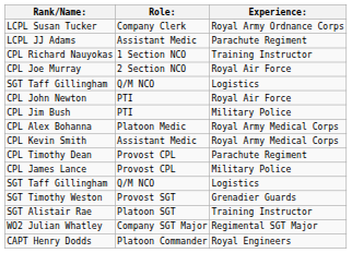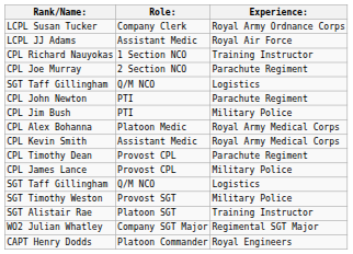 <table class="wikitable">
 <tr>
 <th>Rank/Name:</th>
 <th>Role:</th>
 <th>Experience:</th>
 </tr>
 <tr>
 <td>LCPL Susan Tucker</td>
 <td>Company Clerk</td>
 <td>Royal Army Ordnance Corps</td>
 </tr>
 <tr>
 <td>LCPL JJ Adams</td>
 <td>Assistant Medic</td>
-<td>Parachute Regiment</td>
+<td>Royal Air Force</td>
 </tr>
 <tr>
 <td>CPL Richard Nauyokas</td>
 <td>1 Section NCO</td>
 <td>Training Instructor</td>
 </tr>
 <tr>
 <td>CPL Joe Murray</td>
 <td>2 Section NCO</td>
-<td>Royal Air Force</td>
+<td>Parachute Regiment</td>
 </tr>
 <tr>
 <td>SGT Taff Gillingham</td>
 <td>Q/M NCO</td>
 <td>Logistics</td>
 </tr>
 <tr>
 <td>CPL John Newton</td>
 <td>PTI</td>
-<td>Royal Air Force</td>
+<td>Parachute Regiment</td>
 </tr>
 <tr>
 <td>CPL Jim Bush</td>
 <td>PTI</td>
 <td>Military Police</td>
 </tr>
 <tr>
 <td>CPL Alex Bohanna</td>
 <td>Platoon Medic</td>
 <td>Royal Army Medical Corps</td>
 </tr>
 <tr>
 <td>CPL Kevin Smith</td>
 <td>Assistant Medic</td>
 <td>Royal Army Medical Corps</td>
 </tr>
 <tr>
 <td>CPL Timothy Dean</td>
 <td>Provost CPL</td>
 <td>Parachute Regiment</td>
 </tr>
 <tr>
 <td>CPL James Lance</td>
 <td>Provost CPL</td>
 <td>Military Police</td>
 </tr>
 <tr>
 <td>SGT Taff Gillingham</td>
 <td>Q/M NCO</td>
 <td>Logistics</td>
 </tr>
 <tr>
 <td>SGT Timothy Weston</td>
 <td>Provost SGT</td>
-<td>Grenadier Guards</td>
+<td>Military Police</td>
 </tr>
 <tr>
 <td>SGT Alistair Rae</td>
 <td>Platoon SGT</td>
 <td>Training Instructor</td>
 </tr>
 <tr>
 <td>WO2 Julian Whatley</td>
 <td>Company SGT Major</td>
 <td>Regimental SGT Major</td>
 </tr>
 <tr>
 <td>CAPT Henry Dodds</td>
 <td>Platoon Commander</td>
 <td>Royal Engineers</td>
 </tr>
 </table>
